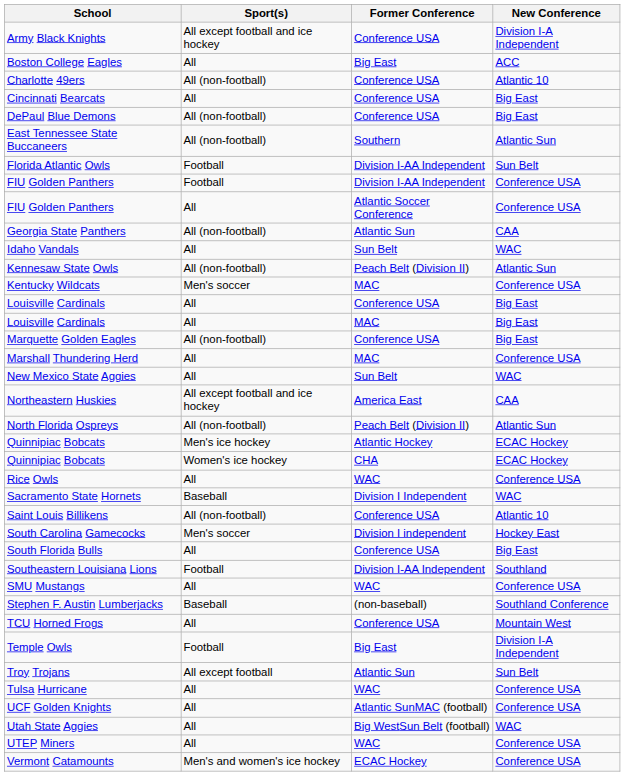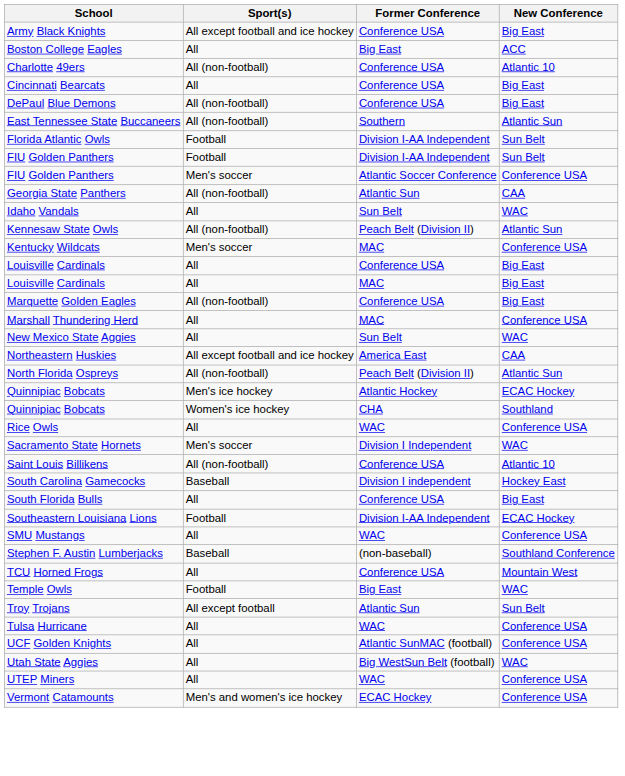 <table class="wikitable sortable">
 <tr>
 <th>School</th>
 <th>Sport(s)</th>
 <th>Former Conference</th>
 <th>New Conference</th>
 </tr>
 <tr>
 <td><a href='#'>Army</a> <a href='#'>Black Knights</a></td>
 <td>All except football and ice hockey</td>
 <td><a href='#'>Conference USA</a></td>
-<td><a href='#'>Division I-A Independent</a></td>
+<td><a href='#'>Big East</a></td>
 </tr>
 <tr>
 <td><a href='#'>Boston College</a> <a href='#'>Eagles</a></td>
 <td>All</td>
 <td><a href='#'>Big East</a></td>
 <td><a href='#'>ACC</a></td>
 </tr>
 <tr>
 <td><a href='#'>Charlotte</a> <a href='#'>49ers</a></td>
 <td>All (non-football)</td>
 <td><a href='#'>Conference USA</a></td>
 <td><a href='#'>Atlantic 10</a></td>
 </tr>
 <tr>
 <td><a href='#'>Cincinnati</a> <a href='#'>Bearcats</a></td>
 <td>All</td>
 <td><a href='#'>Conference USA</a></td>
 <td><a href='#'>Big East</a></td>
 </tr>
 <tr>
 <td><a href='#'>DePaul</a> <a href='#'>Blue Demons</a></td>
 <td>All (non-football)</td>
 <td><a href='#'>Conference USA</a></td>
 <td><a href='#'>Big East</a></td>
 </tr>
 <tr>
 <td><a href='#'>East Tennessee State</a> <a href='#'>Buccaneers</a></td>
 <td>All (non-football)</td>
 <td><a href='#'>Southern</a></td>
 <td><a href='#'>Atlantic Sun</a></td>
 </tr>
 <tr>
 <td><a href='#'>Florida Atlantic</a> <a href='#'>Owls</a></td>
 <td>Football</td>
 <td><a href='#'>Division I-AA Independent</a></td>
 <td><a href='#'>Sun Belt</a></td>
 </tr>
 <tr>
 <td><a href='#'>FIU</a> <a href='#'>Golden Panthers</a></td>
 <td>Football</td>
 <td><a href='#'>Division I-AA Independent</a></td>
-<td><a href='#'>Conference USA</a></td>
+<td><a href='#'>Sun Belt</a></td>
 </tr>
 <tr>
 <td><a href='#'>FIU</a> <a href='#'>Golden Panthers</a></td>
-<td>All</td>
+<td>Men's soccer</td>
 <td><a href='#'>Atlantic Soccer Conference</a></td>
 <td><a href='#'>Conference USA</a></td>
 </tr>
 <tr>
 <td><a href='#'>Georgia State</a> <a href='#'>Panthers</a></td>
 <td>All (non-football)</td>
 <td><a href='#'>Atlantic Sun</a></td>
 <td><a href='#'>CAA</a></td>
 </tr>
 <tr>
 <td><a href='#'>Idaho</a> <a href='#'>Vandals</a></td>
 <td>All</td>
 <td><a href='#'>Sun Belt</a></td>
 <td><a href='#'>WAC</a></td>
 </tr>
 <tr>
 <td><a href='#'>Kennesaw State</a> <a href='#'>Owls</a></td>
 <td>All (non-football)</td>
 <td><a href='#'>Peach Belt</a> (<a href='#'>Division II</a>)</td>
 <td><a href='#'>Atlantic Sun</a></td>
 </tr>
 <tr>
 <td><a href='#'>Kentucky</a> <a href='#'>Wildcats</a></td>
 <td>Men's soccer</td>
 <td><a href='#'>MAC</a></td>
 <td><a href='#'>Conference USA</a></td>
 </tr>
 <tr>
 <td><a href='#'>Louisville</a> <a href='#'>Cardinals</a></td>
 <td>All</td>
 <td><a href='#'>Conference USA</a></td>
 <td><a href='#'>Big East</a></td>
 </tr>
 <tr>
 <td><a href='#'>Louisville</a> <a href='#'>Cardinals</a></td>
 <td>All</td>
 <td><a href='#'>MAC</a></td>
 <td><a href='#'>Big East</a></td>
 </tr>
 <tr>
 <td><a href='#'>Marquette</a> <a href='#'>Golden Eagles</a></td>
 <td>All (non-football)</td>
 <td><a href='#'>Conference USA</a></td>
 <td><a href='#'>Big East</a></td>
 </tr>
 <tr>
 <td><a href='#'>Marshall</a> <a href='#'>Thundering Herd</a></td>
 <td>All</td>
 <td><a href='#'>MAC</a></td>
 <td><a href='#'>Conference USA</a></td>
 </tr>
 <tr>
 <td><a href='#'>New Mexico State</a> <a href='#'>Aggies</a></td>
 <td>All</td>
 <td><a href='#'>Sun Belt</a></td>
 <td><a href='#'>WAC</a></td>
 </tr>
 <tr>
 <td><a href='#'>Northeastern</a> <a href='#'>Huskies</a></td>
 <td>All except football and ice hockey</td>
 <td><a href='#'>America East</a></td>
 <td><a href='#'>CAA</a></td>
 </tr>
 <tr>
 <td><a href='#'>North Florida</a> <a href='#'>Ospreys</a></td>
 <td>All (non-football)</td>
 <td><a href='#'>Peach Belt</a> (<a href='#'>Division II</a>)</td>
 <td><a href='#'>Atlantic Sun</a></td>
 </tr>
 <tr>
 <td><a href='#'>Quinnipiac</a> <a href='#'>Bobcats</a></td>
 <td>Men's ice hockey</td>
 <td><a href='#'>Atlantic Hockey</a></td>
 <td><a href='#'>ECAC Hockey</a></td>
 </tr>
 <tr>
 <td><a href='#'>Quinnipiac</a> <a href='#'>Bobcats</a></td>
 <td>Women's ice hockey</td>
 <td><a href='#'>CHA</a></td>
-<td><a href='#'>ECAC Hockey</a></td>
+<td><a href='#'>Southland</a></td>
 </tr>
 <tr>
 <td><a href='#'>Rice</a> <a href='#'>Owls</a></td>
 <td>All</td>
 <td><a href='#'>WAC</a></td>
 <td><a href='#'>Conference USA</a></td>
 </tr>
 <tr>
 <td><a href='#'>Sacramento State</a> <a href='#'>Hornets</a></td>
-<td>Baseball</td>
+<td>Men's soccer</td>
 <td><a href='#'>Division I Independent</a></td>
 <td><a href='#'>WAC</a></td>
 </tr>
 <tr>
 <td><a href='#'>Saint Louis</a> <a href='#'>Billikens</a></td>
 <td>All (non-football)</td>
 <td><a href='#'>Conference USA</a></td>
 <td><a href='#'>Atlantic 10</a></td>
 </tr>
 <tr>
 <td><a href='#'>South Carolina</a> <a href='#'>Gamecocks</a></td>
-<td>Men's soccer</td>
+<td>Baseball</td>
 <td><a href='#'>Division I independent</a></td>
 <td><a href='#'>Hockey East</a></td>
 </tr>
 <tr>
 <td><a href='#'>South Florida</a> <a href='#'>Bulls</a></td>
 <td>All</td>
 <td><a href='#'>Conference USA</a></td>
 <td><a href='#'>Big East</a></td>
 </tr>
 <tr>
 <td><a href='#'>Southeastern Louisiana</a> <a href='#'>Lions</a></td>
 <td>Football</td>
 <td><a href='#'>Division I-AA Independent</a></td>
-<td><a href='#'>Southland</a></td>
+<td><a href='#'>ECAC Hockey</a></td>
 </tr>
 <tr>
 <td><a href='#'>SMU</a> <a href='#'>Mustangs</a></td>
 <td>All</td>
 <td><a href='#'>WAC</a></td>
 <td><a href='#'>Conference USA</a></td>
 </tr>
 <tr>
 <td><a href='#'>Stephen F. Austin</a> <a href='#'>Lumberjacks</a></td>
 <td>Baseball</td>
 <td>(non-baseball)</td>
 <td><a href='#'>Southland Conference</a></td>
 </tr>
 <tr>
 <td><a href='#'>TCU</a> <a href='#'>Horned Frogs</a></td>
 <td>All</td>
 <td><a href='#'>Conference USA</a></td>
 <td><a href='#'>Mountain West</a></td>
 </tr>
 <tr>
 <td><a href='#'>Temple</a> <a href='#'>Owls</a></td>
 <td>Football</td>
 <td><a href='#'>Big East</a></td>
-<td><a href='#'>Division I-A Independent</a></td>
+<td><a href='#'>WAC</a></td>
 </tr>
 <tr>
 <td><a href='#'>Troy</a> <a href='#'>Trojans</a></td>
 <td>All except football</td>
 <td><a href='#'>Atlantic Sun</a></td>
 <td><a href='#'>Sun Belt</a></td>
 </tr>
 <tr>
 <td><a href='#'>Tulsa</a> <a href='#'>Hurricane</a></td>
 <td>All</td>
 <td><a href='#'>WAC</a></td>
 <td><a href='#'>Conference USA</a></td>
 </tr>
 <tr>
 <td><a href='#'>UCF</a> <a href='#'>Golden Knights</a></td>
 <td>All</td>
 <td><a href='#'>Atlantic Sun</a><a href='#'>MAC</a> (football)</td>
 <td><a href='#'>Conference USA</a></td>
 </tr>
 <tr>
 <td><a href='#'>Utah State</a> <a href='#'>Aggies</a></td>
 <td>All</td>
 <td><a href='#'>Big West</a><a href='#'>Sun Belt</a> (football)</td>
 <td><a href='#'>WAC</a></td>
 </tr>
 <tr>
 <td><a href='#'>UTEP</a> <a href='#'>Miners</a></td>
 <td>All</td>
 <td><a href='#'>WAC</a></td>
 <td><a href='#'>Conference USA</a></td>
 </tr>
 <tr>
 <td><a href='#'>Vermont</a> <a href='#'>Catamounts</a></td>
 <td>Men's and women's ice hockey</td>
 <td><a href='#'>ECAC Hockey</a></td>
 <td><a href='#'>Conference USA</a></td>
 </tr>
 </table>
